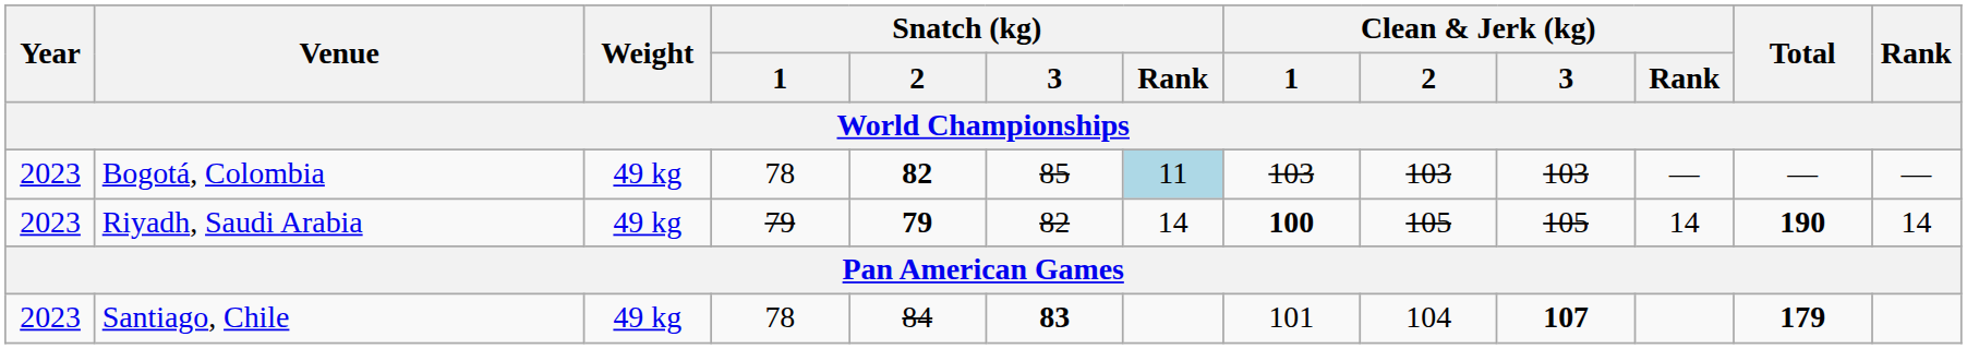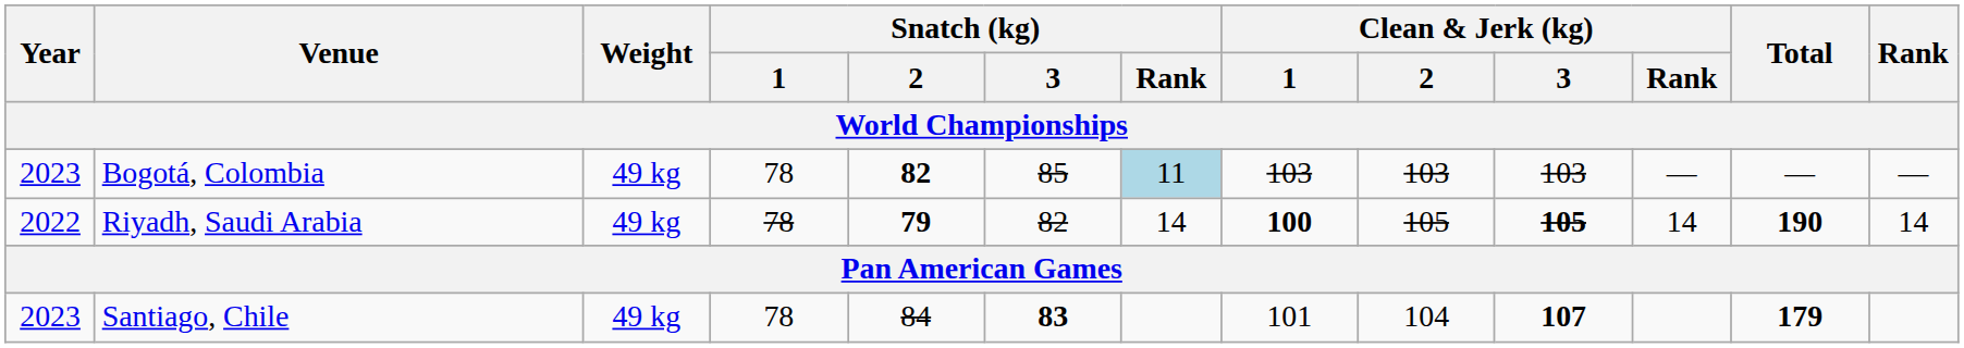 <table class = "wikitable" style="text-align:center;">
 <tr>
 <th rowspan=2 width=40>Year</th>
 <th rowspan=2 width=250>Venue</th>
 <th rowspan=2 width=60>Weight</th>
 <th colspan=4>Snatch (kg)</th>
 <th colspan=4>Clean & Jerk (kg)</th>
 <th rowspan=2 width=65>Total</th>
 <th rowspan=2 width=40>Rank</th>
 </tr>
 <tr>
 <th width=65>1</th>
 <th width=65>2</th>
 <th width=65>3</th>
 <th width=45>Rank</th>
 <th width=65>1</th>
 <th width=65>2</th>
 <th width=65>3</th>
 <th width=45>Rank</th>
 </tr>
 <tr>
 <th colspan=13><a href='#'>World Championships</a></th>
 </tr>
 <tr>
 <td><a href='#'>2023</a></td>
 <td align=left> <a href='#'>Bogotá</a>, <a href='#'>Colombia</a></td>
 <td><a href='#'>49 kg</a></td>
 <td>78</td>
 <td><strong>82</strong></td>
 <td><s>85</s></td>
 <td style="background: lightblue;">11</td>
 <td><s>103</s></td>
 <td><s>103</s></td>
 <td><s>103</s></td>
 <td>—</td>
 <td>—</td>
 <td>—</td>
 </tr>
 <tr>
-<td><a href='#'>2023</a></td>
+<td><a href='#'>2022</a></td>
 <td align=left> <a href='#'>Riyadh</a>, <a href='#'>Saudi Arabia</a></td>
 <td><a href='#'>49 kg</a></td>
-<td><s>79</s></td>
+<td><s>78</s></td>
 <td><strong>79</strong></td>
 <td><s>82</s></td>
 <td>14</td>
 <td><strong>100</strong></td>
 <td><s>105</s></td>
-<td><s>105</s></td>
+<td><strong><s>105</s></strong></td>
 <td>14</td>
 <td><strong>190</strong></td>
 <td>14</td>
 </tr>
 <tr>
 <th colspan=13><a href='#'>Pan American Games</a></th>
 </tr>
 <tr>
 <td><a href='#'>2023</a></td>
 <td align=left> <a href='#'>Santiago</a>, <a href='#'>Chile</a></td>
 <td><a href='#'>49 kg</a></td>
 <td>78</td>
 <td><s>84</s></td>
 <td><strong>83</strong></td>
 <td></td>
 <td>101</td>
 <td>104</td>
 <td><strong>107</strong></td>
 <td></td>
 <td><strong>179</strong></td>
 <td></td>
 </tr>
 </table>
